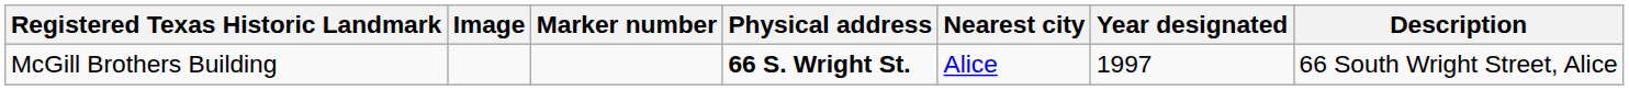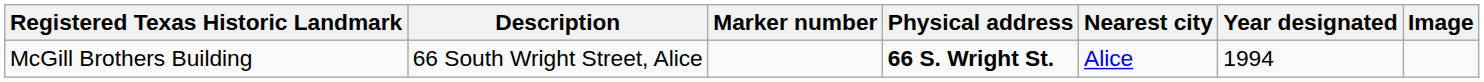 <table class="wikitable sortable">
 <tr>
 <th>Registered Texas Historic Landmark</th>
-<th>Image</th>
+<th>Description</th>
 <th>Marker number</th>
 <th>Physical address</th>
 <th>Nearest city</th>
 <th>Year designated</th>
-<th>Description</th>
+<th>Image</th>
 </tr>
 <tr>
 <td>McGill Brothers Building</td>
-<td></td>
+<td>66 South Wright Street, Alice</td>
 <td></td>
 <td><strong>66 S. Wright St.<br></strong></td>
 <td><a href='#'>Alice</a></td>
-<td>1997</td>
-<td>66 South Wright Street, Alice</td>
+<td>1994</td>
+<td></td>
 </tr>
 </table>
